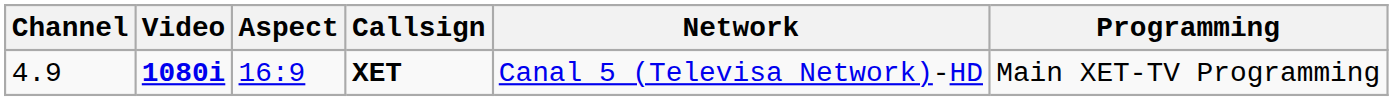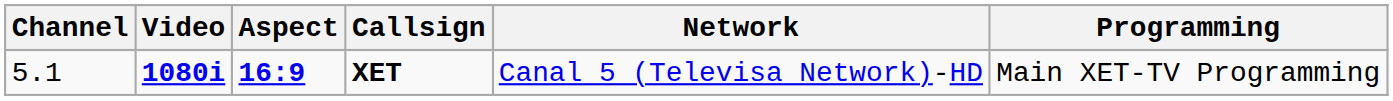 <table class="wikitable sortable">
 <tr>
 <th>Channel</th>
 <th>Video</th>
 <th>Aspect</th>
 <th>Callsign</th>
 <th>Network</th>
 <th>Programming</th>
 </tr>
 <tr>
-<td>4.9</td>
+<td>5.1</td>
 <td><strong><a href='#'>1080i</a></strong></td>
-<td><a href='#'>16:9</a></td>
+<td><strong><a href='#'>16:9</a></strong></td>
 <td><strong>XET</strong></td>
 <td><a href='#'>Canal 5 (Televisa Network)</a>-<a href='#'>HD</a></td>
 <td>Main XET-TV Programming</td>
 </tr>
 </table>
